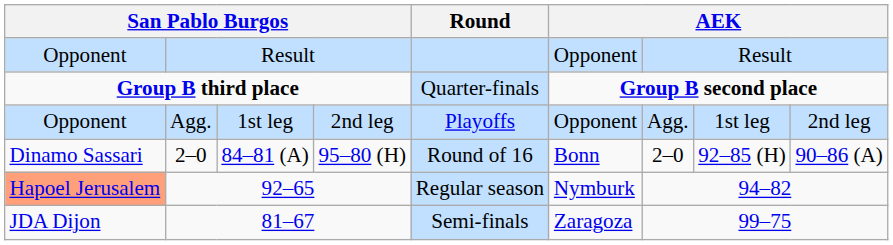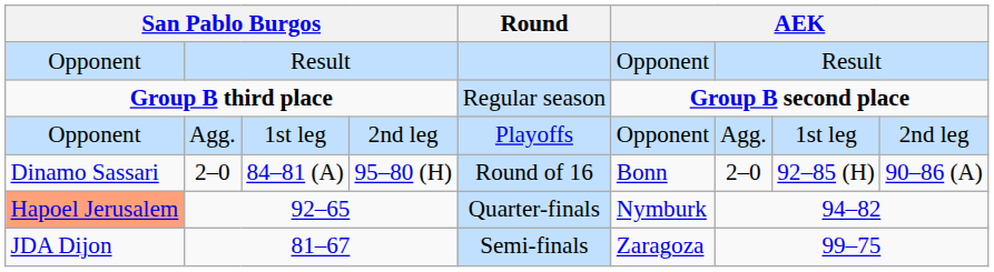 <table class="wikitable" style="text-align:center">
 <tr>
 <th colspan="4"> <a href='#'>San Pablo Burgos</a></th>
 <th>Round</th>
 <th colspan="4"> <a href='#'>AEK</a></th>
 </tr>
 <tr style="background:#C1E0FF">
 <td>Opponent</td>
 <td colspan="3">Result</td>
 <td></td>
 <td>Opponent</td>
 <td colspan="3">Result</td>
 </tr>
 <tr>
 <td colspan="4" style="vertical-align:top"><strong><a href='#'>Group B</a> third place</strong><br></td>
-<td style="background:#C1E0FF">Quarter-finals</td>
+<td style="background:#C1E0FF">Regular season</td>
 <td colspan="4" style="vertical-align:top"><strong><a href='#'>Group B</a> second place</strong><br></td>
 </tr>
 <tr style="background:#C1E0FF">
 <td>Opponent</td>
 <td>Agg.</td>
 <td>1st leg</td>
 <td>2nd leg</td>
 <td><a href='#'>Playoffs</a></td>
 <td>Opponent</td>
 <td>Agg.</td>
 <td>1st leg</td>
 <td>2nd leg</td>
 </tr>
 <tr>
 <td style="text-align:left"> <a href='#'>Dinamo Sassari</a></td>
 <td>2–0</td>
 <td><a href='#'>84–81</a> (A)</td>
 <td><a href='#'>95–80</a> (H)</td>
 <td style="background:#C1E0FF">Round of 16</td>
 <td style="text-align:left"> <a href='#'>Bonn</a></td>
 <td>2–0</td>
 <td><a href='#'>92–85</a> (H)</td>
 <td><a href='#'>90–86</a> (A)</td>
 </tr>
 <tr>
 <td style="background: lightsalmon; text-align:left"> <a href='#'>Hapoel Jerusalem</a></td>
 <td colspan=3><a href='#'>92–65</a></td>
-<td style="background:#C1E0FF">Regular season</td>
+<td style="background:#C1E0FF">Quarter-finals</td>
 <td style="text-align:left"> <a href='#'>Nymburk</a></td>
 <td colspan=3><a href='#'>94–82</a></td>
 </tr>
 <tr>
 <td style="text-align:left"> <a href='#'>JDA Dijon</a></td>
 <td colspan=3><a href='#'>81–67</a></td>
 <td style="background:#C1E0FF">Semi-finals</td>
 <td style="text-align:left"> <a href='#'>Zaragoza</a></td>
 <td colspan=3><a href='#'>99–75</a></td>
 </tr>
 </table>
